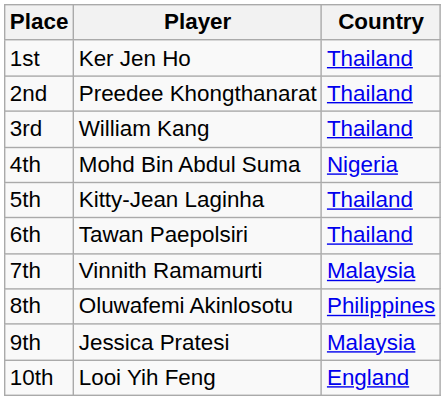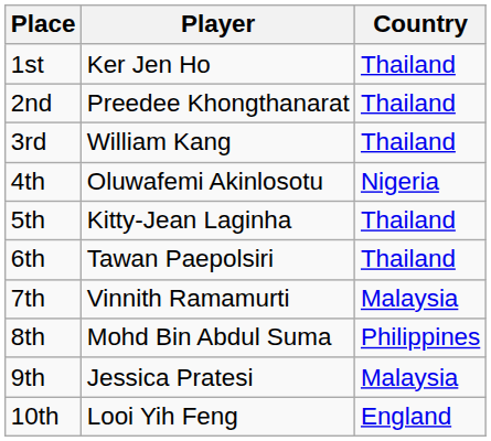 <table class="wikitable">
 <tr>
 <th>Place</th>
 <th>Player</th>
 <th>Country</th>
 </tr>
 <tr>
 <td>1st</td>
 <td>Ker Jen Ho</td>
 <td><a href='#'>Thailand</a></td>
 </tr>
 <tr>
 <td>2nd</td>
 <td>Preedee Khongthanarat</td>
 <td><a href='#'>Thailand</a></td>
 </tr>
 <tr>
 <td>3rd</td>
 <td>William Kang</td>
 <td><a href='#'>Thailand</a></td>
 </tr>
 <tr>
 <td>4th</td>
-<td>Mohd Bin Abdul Suma</td>
+<td>Oluwafemi Akinlosotu</td>
 <td><a href='#'>Nigeria</a></td>
 </tr>
 <tr>
 <td>5th</td>
 <td>Kitty-Jean Laginha</td>
 <td><a href='#'>Thailand</a></td>
 </tr>
 <tr>
 <td>6th</td>
 <td>Tawan Paepolsiri</td>
 <td><a href='#'>Thailand</a></td>
 </tr>
 <tr>
 <td>7th</td>
 <td>Vinnith Ramamurti</td>
 <td><a href='#'>Malaysia</a></td>
 </tr>
 <tr>
 <td>8th</td>
-<td>Oluwafemi Akinlosotu</td>
+<td>Mohd Bin Abdul Suma</td>
 <td><a href='#'>Philippines</a></td>
 </tr>
 <tr>
 <td>9th</td>
 <td>Jessica Pratesi</td>
 <td><a href='#'>Malaysia</a></td>
 </tr>
 <tr>
 <td>10th</td>
 <td>Looi Yih Feng</td>
 <td><a href='#'>England</a></td>
 </tr>
 </table>
